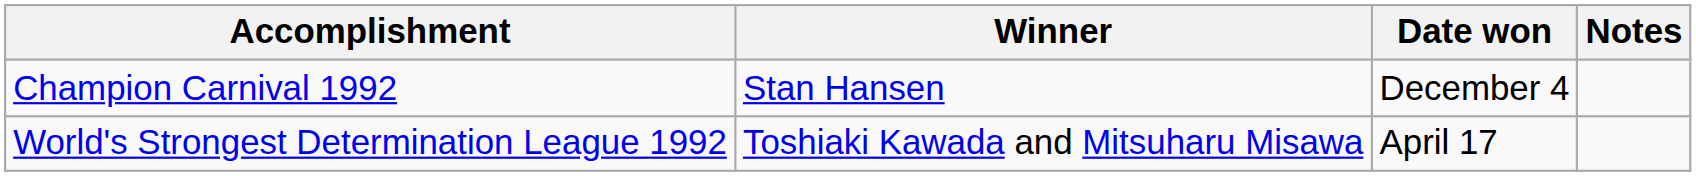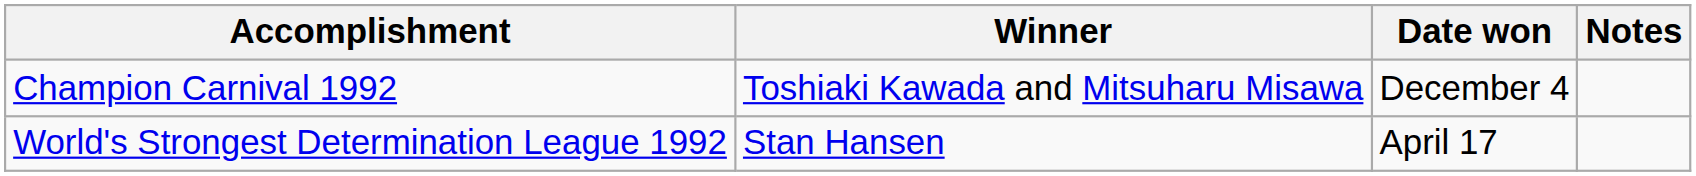 <table class="wikitable">
 <tr>
 <th>Accomplishment</th>
 <th>Winner</th>
 <th>Date won</th>
 <th>Notes</th>
 </tr>
 <tr>
 <td><a href='#'>Champion Carnival 1992</a></td>
-<td><a href='#'>Stan Hansen</a></td>
+<td><a href='#'>Toshiaki Kawada</a> and <a href='#'>Mitsuharu Misawa</a></td>
 <td>December 4</td>
 <td></td>
 </tr>
 <tr>
 <td><a href='#'>World's Strongest Determination League 1992</a></td>
-<td><a href='#'>Toshiaki Kawada</a> and <a href='#'>Mitsuharu Misawa</a></td>
+<td><a href='#'>Stan Hansen</a></td>
 <td>April 17</td>
 <td></td>
 </tr>
 </table>
